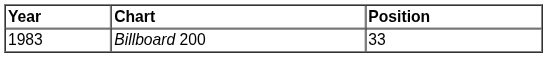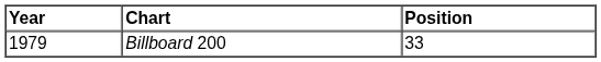 <table border=1 cellspacing=0 cellpadding=2 width="550px">
 <tr>
 <th align="left">Year</th>
 <th align="left">Chart</th>
 <th align="left">Position</th>
 </tr>
 <tr>
-<td align="left">1983</td>
+<td align="left">1979</td>
 <td align="left"><em>Billboard</em> 200</td>
 <td align="left">33</td>
 </tr>
 <tr>
 </tr>
 </table>
